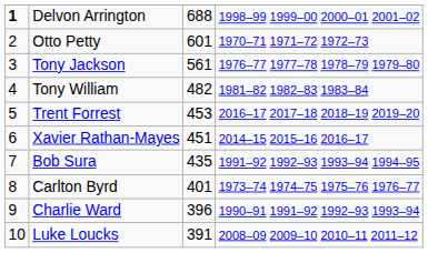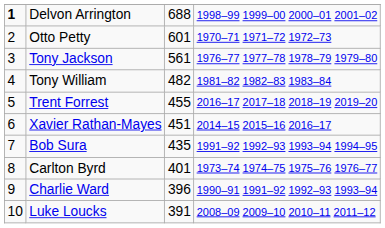 <table class="wikitable">
 <tr>
 </tr>
 <tr>
 <td><strong>1</strong></td>
 <td>Delvon Arrington</td>
 <td>688</td>
 <td style="font-size:80%;"><a href='#'>1998–99</a> <a href='#'>1999–00</a> <a href='#'>2000–01</a> <a href='#'>2001–02</a></td>
 </tr>
 <tr>
 <td>2</td>
 <td>Otto Petty</td>
 <td>601</td>
 <td style="font-size:80%;"><a href='#'>1970–71</a> <a href='#'>1971–72</a> <a href='#'>1972–73</a></td>
 </tr>
 <tr>
 <td>3</td>
 <td><a href='#'>Tony Jackson</a></td>
 <td>561</td>
 <td style="font-size:80%;"><a href='#'>1976–77</a> <a href='#'>1977–78</a> <a href='#'>1978–79</a> <a href='#'>1979–80</a></td>
 </tr>
 <tr>
 <td>4</td>
 <td>Tony William</td>
 <td>482</td>
 <td style="font-size:80%;"><a href='#'>1981–82</a> <a href='#'>1982–83</a> <a href='#'>1983–84</a></td>
 </tr>
 <tr>
 <td>5</td>
 <td><a href='#'>Trent Forrest</a></td>
-<td>453</td>
+<td>455</td>
 <td style="font-size:80%;"><a href='#'>2016–17</a> <a href='#'>2017–18</a> <a href='#'>2018–19</a> <a href='#'>2019–20</a></td>
 </tr>
 <tr>
 <td>6</td>
 <td><a href='#'>Xavier Rathan-Mayes</a></td>
 <td>451</td>
 <td style="font-size:80%;"><a href='#'>2014–15</a> <a href='#'>2015–16</a> <a href='#'>2016–17</a></td>
 </tr>
 <tr>
 <td>7</td>
 <td><a href='#'>Bob Sura</a></td>
 <td>435</td>
 <td style="font-size:80%;"><a href='#'>1991–92</a> <a href='#'>1992–93</a> <a href='#'>1993–94</a> <a href='#'>1994–95</a></td>
 </tr>
 <tr>
 <td>8</td>
 <td>Carlton Byrd</td>
 <td>401</td>
 <td style="font-size:80%;"><a href='#'>1973–74</a> <a href='#'>1974–75</a> <a href='#'>1975–76</a> <a href='#'>1976–77</a></td>
 </tr>
 <tr>
 <td>9</td>
 <td><a href='#'>Charlie Ward</a></td>
 <td>396</td>
 <td style="font-size:80%;"><a href='#'>1990–91</a> <a href='#'>1991–92</a> <a href='#'>1992–93</a> <a href='#'>1993–94</a></td>
 </tr>
 <tr>
 <td>10</td>
 <td><a href='#'>Luke Loucks</a></td>
 <td>391</td>
 <td style="font-size:80%;"><a href='#'>2008–09</a> <a href='#'>2009–10</a> <a href='#'>2010–11</a> <a href='#'>2011–12</a></td>
 </tr>
 </table>
